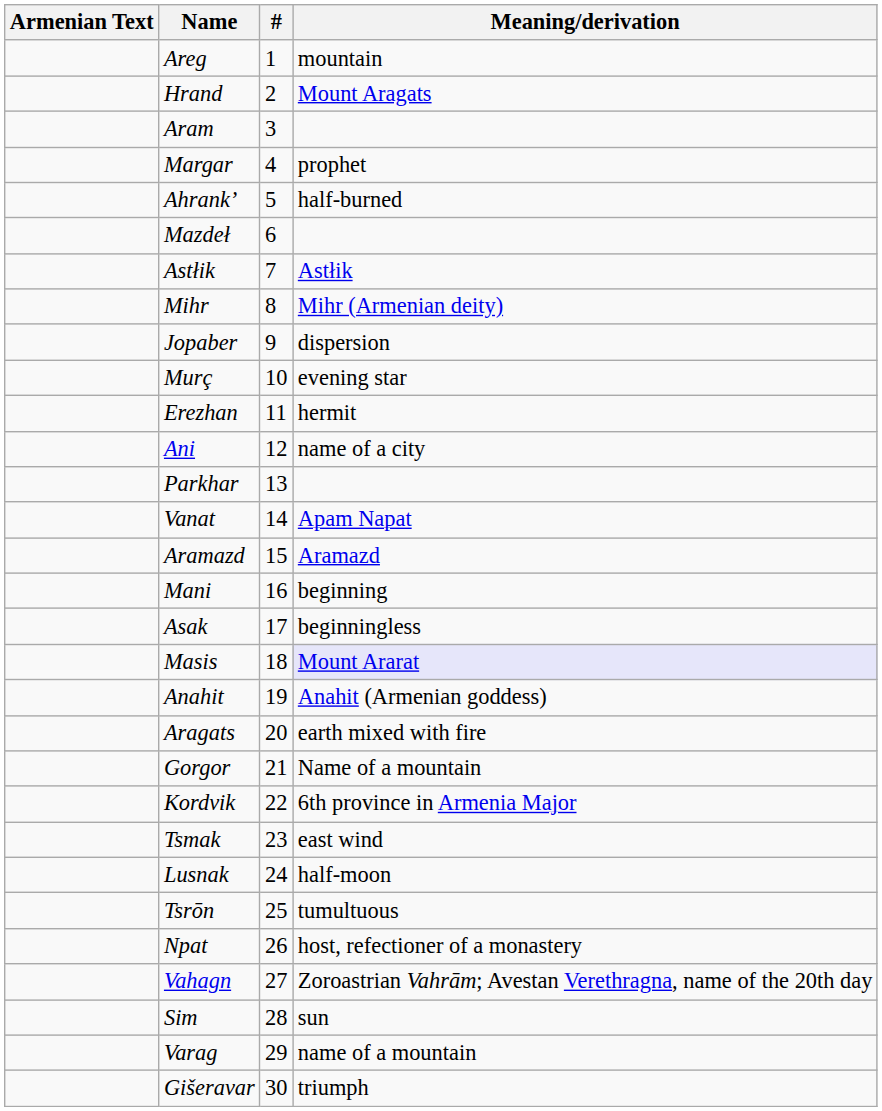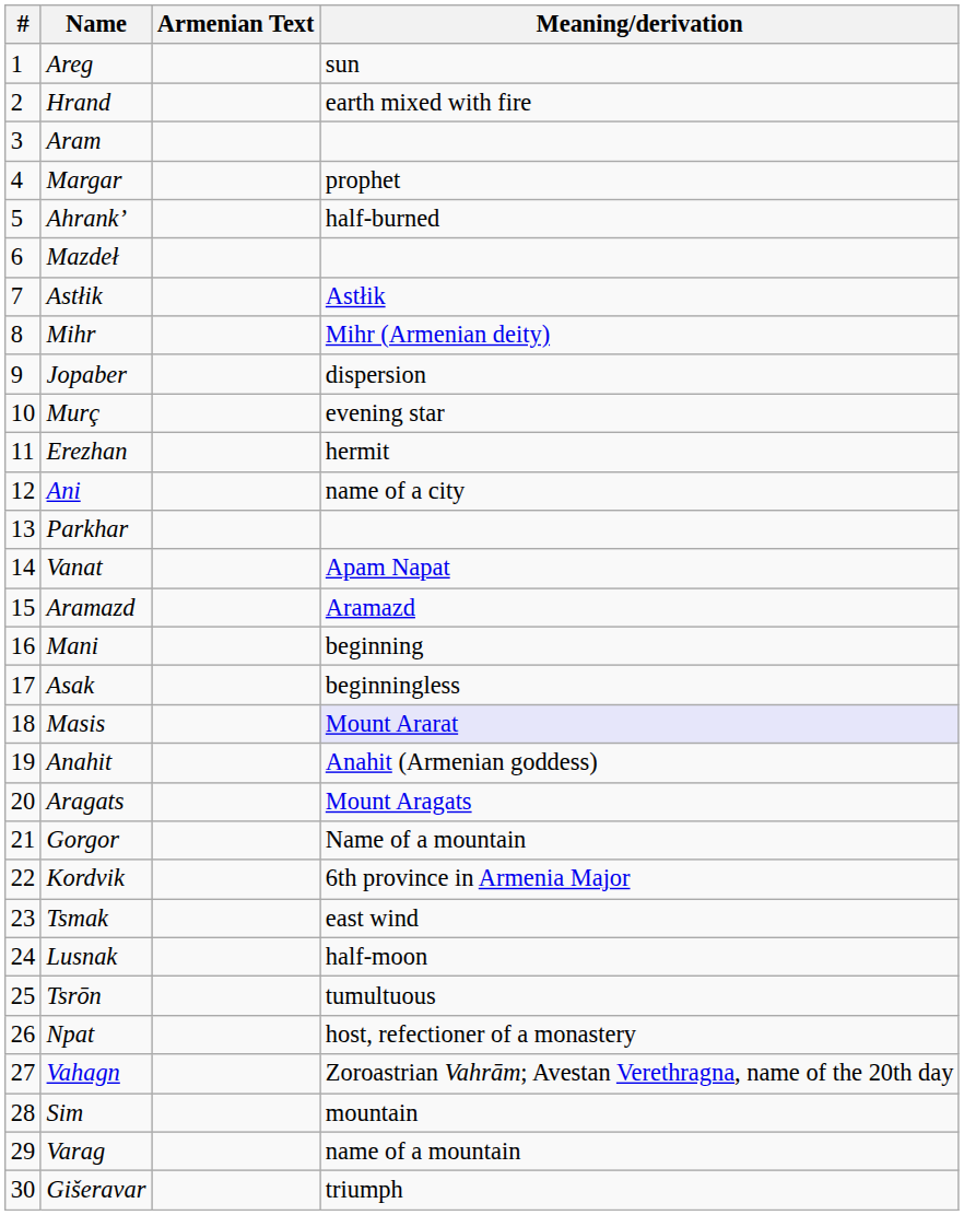 <table class="wikitable sortable">
 <tr>
+<th>#</th>
+<th>Name</th>
 <th>Armenian Text</th>
-<th>Name</th>
-<th>#</th>
 <th>Meaning/derivation</th>
 </tr>
 <tr>
+<td>1</td>
+<td><em>Areg</em></td>
 <td></td>
-<td><em>Areg</em></td>
-<td>1</td>
+<td>sun</td>
+</tr>
+<tr>
+<td>2</td>
+<td><em>Hrand</em></td>
+<td></td>
+<td>earth mixed with fire</td>
+</tr>
+<tr>
+<td>3</td>
+<td><em>Aram</em></td>
+<td></td>
+<td></td>
+</tr>
+<tr>
+<td>4</td>
+<td><em>Margar</em></td>
+<td></td>
+<td>prophet</td>
+</tr>
+<tr>
+<td>5</td>
+<td><em>Ahrank’</em></td>
+<td></td>
+<td>half-burned</td>
+</tr>
+<tr>
+<td>6</td>
+<td><em>Mazdeł</em></td>
+<td></td>
+<td></td>
+</tr>
+<tr>
+<td>7</td>
+<td><em>Astłik</em></td>
+<td></td>
+<td><a href='#'>Astłik</a></td>
+</tr>
+<tr>
+<td>8</td>
+<td><em>Mihr</em></td>
+<td></td>
+<td><a href='#'>Mihr (Armenian deity)</a></td>
+</tr>
+<tr>
+<td>9</td>
+<td><em>Jopaber</em></td>
+<td></td>
+<td>dispersion</td>
+</tr>
+<tr>
+<td>10</td>
+<td><em>Murç</em></td>
+<td></td>
+<td>evening star</td>
+</tr>
+<tr>
+<td>11</td>
+<td><em>Erezhan</em></td>
+<td></td>
+<td>hermit</td>
+</tr>
+<tr>
+<td>12</td>
+<td><em><a href='#'>Ani</a></em></td>
+<td></td>
+<td>name of a city</td>
+</tr>
+<tr>
+<td>13</td>
+<td><em>Parkhar</em></td>
+<td></td>
+<td></td>
+</tr>
+<tr>
+<td>14</td>
+<td><em>Vanat</em></td>
+<td></td>
+<td><a href='#'>Apam Napat</a></td>
+</tr>
+<tr>
+<td>15</td>
+<td><em>Aramazd</em></td>
+<td></td>
+<td><a href='#'>Aramazd</a></td>
+</tr>
+<tr>
+<td>16</td>
+<td><em>Mani</em></td>
+<td></td>
+<td>beginning</td>
+</tr>
+<tr>
+<td>17</td>
+<td><em>Asak</em></td>
+<td></td>
+<td>beginningless</td>
+</tr>
+<tr>
+<td>18</td>
+<td><em>Masis</em></td>
+<td></td>
+<td style="background: lavender;"><a href='#'>Mount Ararat</a></td>
+</tr>
+<tr>
+<td>19</td>
+<td><em>Anahit</em></td>
+<td></td>
+<td><a href='#'>Anahit</a> (Armenian goddess)</td>
+</tr>
+<tr>
+<td>20</td>
+<td><em>Aragats</em></td>
+<td></td>
+<td><a href='#'>Mount Aragats</a></td>
+</tr>
+<tr>
+<td>21</td>
+<td><em>Gorgor</em></td>
+<td></td>
+<td>Name of a mountain</td>
+</tr>
+<tr>
+<td>22</td>
+<td><em>Kordvik</em></td>
+<td></td>
+<td>6th province in <a href='#'>Armenia Major</a></td>
+</tr>
+<tr>
+<td>23</td>
+<td><em>Tsmak</em></td>
+<td></td>
+<td>east wind</td>
+</tr>
+<tr>
+<td>24</td>
+<td><em>Lusnak</em></td>
+<td></td>
+<td>half-moon</td>
+</tr>
+<tr>
+<td>25</td>
+<td><em>Tsrōn</em></td>
+<td></td>
+<td>tumultuous</td>
+</tr>
+<tr>
+<td>26</td>
+<td><em>Npat</em></td>
+<td></td>
+<td>host, refectioner of a monastery</td>
+</tr>
+<tr>
+<td>27</td>
+<td><em><a href='#'>Vahagn</a></em></td>
+<td></td>
+<td>Zoroastrian <em>Vahrām</em>; Avestan <a href='#'>Verethragna</a>, name of the 20th day</td>
+</tr>
+<tr>
+<td>28</td>
+<td><em>Sim</em></td>
+<td></td>
 <td>mountain</td>
 </tr>
 <tr>
+<td>29</td>
+<td><em>Varag</em></td>
 <td></td>
-<td><em>Hrand</em></td>
-<td>2</td>
-<td><a href='#'>Mount Aragats</a></td>
-</tr>
-<tr>
-<td></td>
-<td><em>Aram</em></td>
-<td>3</td>
-<td></td>
-</tr>
-<tr>
-<td></td>
-<td><em>Margar</em></td>
-<td>4</td>
-<td>prophet</td>
-</tr>
-<tr>
-<td></td>
-<td><em>Ahrank’</em></td>
-<td>5</td>
-<td>half-burned</td>
-</tr>
-<tr>
-<td></td>
-<td><em>Mazdeł</em></td>
-<td>6</td>
-<td></td>
-</tr>
-<tr>
-<td></td>
-<td><em>Astłik</em></td>
-<td>7</td>
-<td><a href='#'>Astłik</a></td>
-</tr>
-<tr>
-<td></td>
-<td><em>Mihr</em></td>
-<td>8</td>
-<td><a href='#'>Mihr (Armenian deity)</a></td>
-</tr>
-<tr>
-<td></td>
-<td><em>Jopaber</em></td>
-<td>9</td>
-<td>dispersion</td>
-</tr>
-<tr>
-<td></td>
-<td><em>Murç</em></td>
-<td>10</td>
-<td>evening star</td>
-</tr>
-<tr>
-<td></td>
-<td><em>Erezhan</em></td>
-<td>11</td>
-<td>hermit</td>
-</tr>
-<tr>
-<td></td>
-<td><em><a href='#'>Ani</a></em></td>
-<td>12</td>
-<td>name of a city</td>
-</tr>
-<tr>
-<td></td>
-<td><em>Parkhar</em></td>
-<td>13</td>
-<td></td>
-</tr>
-<tr>
-<td></td>
-<td><em>Vanat</em></td>
-<td>14</td>
-<td><a href='#'>Apam Napat</a></td>
-</tr>
-<tr>
-<td></td>
-<td><em>Aramazd</em></td>
-<td>15</td>
-<td><a href='#'>Aramazd</a></td>
-</tr>
-<tr>
-<td></td>
-<td><em>Mani</em></td>
-<td>16</td>
-<td>beginning</td>
-</tr>
-<tr>
-<td></td>
-<td><em>Asak</em></td>
-<td>17</td>
-<td>beginningless</td>
-</tr>
-<tr>
-<td></td>
-<td><em>Masis</em></td>
-<td>18</td>
-<td style="background: lavender;"><a href='#'>Mount Ararat</a></td>
-</tr>
-<tr>
-<td></td>
-<td><em>Anahit</em></td>
-<td>19</td>
-<td><a href='#'>Anahit</a> (Armenian goddess)</td>
-</tr>
-<tr>
-<td></td>
-<td><em>Aragats</em></td>
-<td>20</td>
-<td>earth mixed with fire</td>
-</tr>
-<tr>
-<td></td>
-<td><em>Gorgor</em></td>
-<td>21</td>
-<td>Name of a mountain</td>
-</tr>
-<tr>
-<td></td>
-<td><em>Kordvik</em></td>
-<td>22</td>
-<td>6th province in <a href='#'>Armenia Major</a></td>
-</tr>
-<tr>
-<td></td>
-<td><em>Tsmak</em></td>
-<td>23</td>
-<td>east wind</td>
-</tr>
-<tr>
-<td></td>
-<td><em>Lusnak</em></td>
-<td>24</td>
-<td>half-moon</td>
-</tr>
-<tr>
-<td></td>
-<td><em>Tsrōn</em></td>
-<td>25</td>
-<td>tumultuous</td>
-</tr>
-<tr>
-<td></td>
-<td><em>Npat</em></td>
-<td>26</td>
-<td>host, refectioner of a monastery</td>
-</tr>
-<tr>
-<td></td>
-<td><em><a href='#'>Vahagn</a></em></td>
-<td>27</td>
-<td>Zoroastrian <em>Vahrām</em>; Avestan <a href='#'>Verethragna</a>, name of the 20th day</td>
-</tr>
-<tr>
-<td></td>
-<td><em>Sim</em></td>
-<td>28</td>
-<td>sun</td>
-</tr>
-<tr>
-<td></td>
-<td><em>Varag</em></td>
-<td>29</td>
 <td>name of a mountain</td>
 </tr>
 <tr>
+<td>30</td>
+<td><em>Gišeravar</em></td>
 <td></td>
-<td><em>Gišeravar</em></td>
-<td>30</td>
 <td>triumph</td>
 </tr>
 </table>
